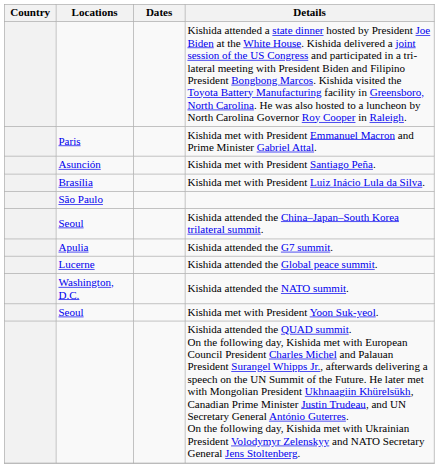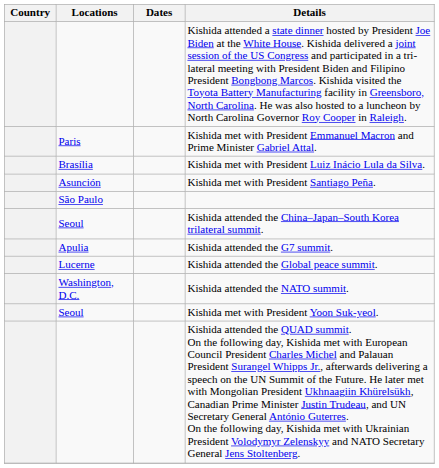 <table class="wikitable sortable" border="1" style="margin: 1em auto 1em auto">
 <tr>
 <th scope="col" style="width: 12%;">Country</th>
 <th scope="col" style="width: 18%;">Locations</th>
 <th scope="col" style="width: 12%;">Dates</th>
 <th class="unsortable" scope="col" style="width: 58%;">Details</th>
 </tr>
 <tr>
 <th></th>
 <td></td>
 <td></td>
 <td>Kishida attended a <a href='#'>state dinner</a> hosted by President <a href='#'>Joe Biden</a> at the <a href='#'>White House</a>. Kishida delivered a <a href='#'>joint session of the US Congress</a> and participated in a tri-lateral meeting with President Biden and Filipino President <a href='#'>Bongbong Marcos</a>. Kishida visited the <a href='#'>Toyota Battery Manufacturing</a> facility in <a href='#'>Greensboro, North Carolina</a>. He was also hosted to a luncheon by North Carolina Governor <a href='#'>Roy Cooper</a> in <a href='#'>Raleigh</a>.</td>
 </tr>
 <tr>
 <th></th>
 <td><a href='#'>Paris</a></td>
 <td></td>
 <td>Kishida met with President <a href='#'>Emmanuel Macron</a> and Prime Minister <a href='#'>Gabriel Attal</a>.</td>
 </tr>
 <tr>
 <th></th>
+<td><a href='#'>Brasília</a></td>
+<td></td>
+<td>Kishida met with President <a href='#'>Luiz Inácio Lula da Silva</a>.</td>
+</tr>
+<tr>
+<th></th>
 <td><a href='#'>Asunción</a></td>
 <td></td>
 <td>Kishida met with President <a href='#'>Santiago Peña</a>.</td>
-</tr>
-<tr>
-<th></th>
-<td><a href='#'>Brasília</a></td>
-<td></td>
-<td>Kishida met with President <a href='#'>Luiz Inácio Lula da Silva</a>.</td>
 </tr>
 <tr>
 <th></th>
 <td><a href='#'>São Paulo</a></td>
 <td></td>
 <td></td>
 </tr>
 <tr>
 <th></th>
 <td><a href='#'>Seoul</a></td>
 <td></td>
 <td>Kishida attended the <a href='#'>China–Japan–South Korea trilateral summit</a>.</td>
 </tr>
 <tr>
 <th></th>
 <td><a href='#'>Apulia</a></td>
 <td></td>
 <td>Kishida attended the <a href='#'>G7 summit</a>.</td>
 </tr>
 <tr>
 <th></th>
 <td><a href='#'>Lucerne</a></td>
 <td></td>
 <td>Kishida attended the <a href='#'>Global peace summit</a>.</td>
 </tr>
 <tr>
 <th></th>
 <td><a href='#'>Washington, D.C.</a></td>
 <td></td>
 <td>Kishida attended the <a href='#'>NATO summit</a>.</td>
 </tr>
 <tr>
 <th></th>
 <td><a href='#'>Seoul</a></td>
 <td></td>
 <td>Kishida met with President <a href='#'>Yoon  Suk-yeol</a>.</td>
 </tr>
 <tr>
 <th></th>
 <td></td>
 <td></td>
 <td>Kishida attended the <a href='#'>QUAD summit</a>.<br>On the following day, Kishida met with European Council President <a href='#'>Charles Michel</a> and Palauan President <a href='#'>Surangel Whipps Jr.</a>, afterwards delivering a speech on the UN Summit of the Future. He later met with Mongolian President <a href='#'>Ukhnaagiin Khürelsükh</a>, Canadian Prime Minister <a href='#'>Justin Trudeau</a>, and UN Secretary General <a href='#'>António Guterres</a>.<br>On the following day, Kishida met with Ukrainian President <a href='#'>Volodymyr Zelenskyy</a> and NATO Secretary General <a href='#'>Jens Stoltenberg</a>.</td>
 </tr>
 <tr>
 </tr>
 </table>
